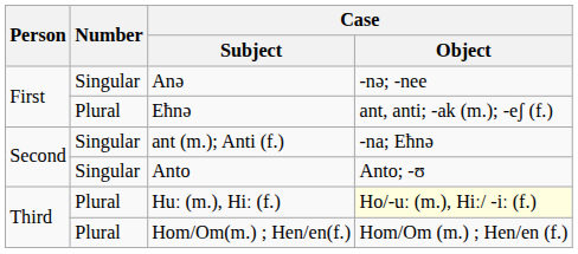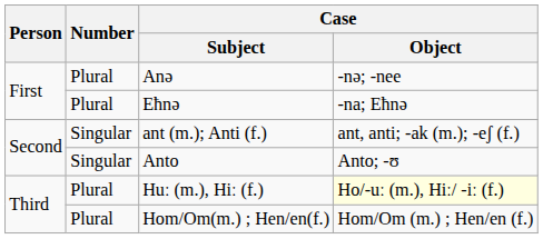 <table class="wikitable floatright" border="1">
 <tr>
 <th rowspan="2">Person</th>
 <th rowspan="2">Number</th>
 <th colspan="2">Case</th>
 </tr>
 <tr>
 <th>Subject</th>
 <th>Object</th>
 </tr>
 <tr>
 <td rowspan="2">First</td>
-<td>Singular</td>
+<td>Plural</td>
 <td>Anǝ</td>
 <td>-nǝ; -nee</td>
 </tr>
 <tr>
 <td>Plural</td>
 <td>Eħnǝ</td>
-<td>ant, anti; -ak (m.); -eʃ (f.)</td>
+<td>-na; Eħnǝ</td>
 </tr>
 <tr>
 <td rowspan="2">Second</td>
 <td>Singular</td>
 <td>ant (m.); Anti (f.)</td>
-<td>-na; Eħnǝ</td>
+<td>ant, anti; -ak (m.); -eʃ (f.)</td>
 </tr>
 <tr>
 <td>Singular</td>
 <td>Anto</td>
 <td>Anto; -ʊ</td>
 </tr>
 <tr>
 <td rowspan="2">Third</td>
 <td>Plural</td>
 <td>Huː (m.), Hiː (f.)</td>
 <td style="background: lightyellow;">Ho/-uː (m.), Hiː/ -iː (f.)</td>
 </tr>
 <tr>
 <td>Plural</td>
 <td>Hom/Om(m.) ; Hen/en(f.)</td>
 <td>Hom/Om (m.) ; Hen/en (f.)</td>
 </tr>
 </table>
